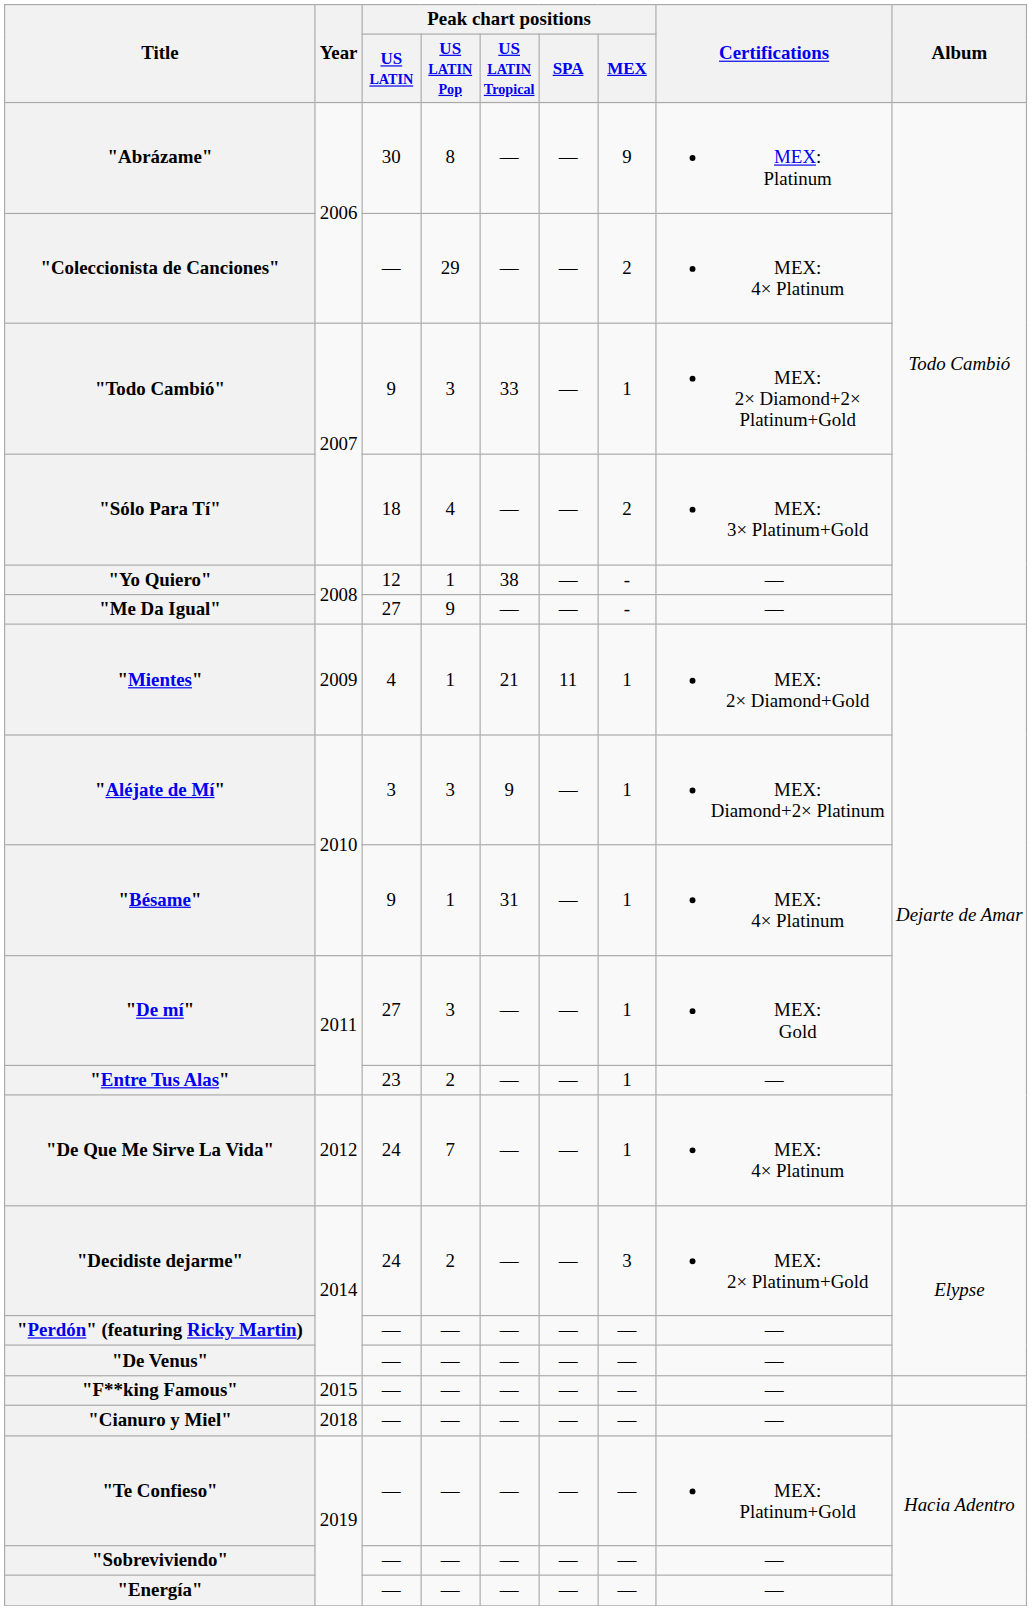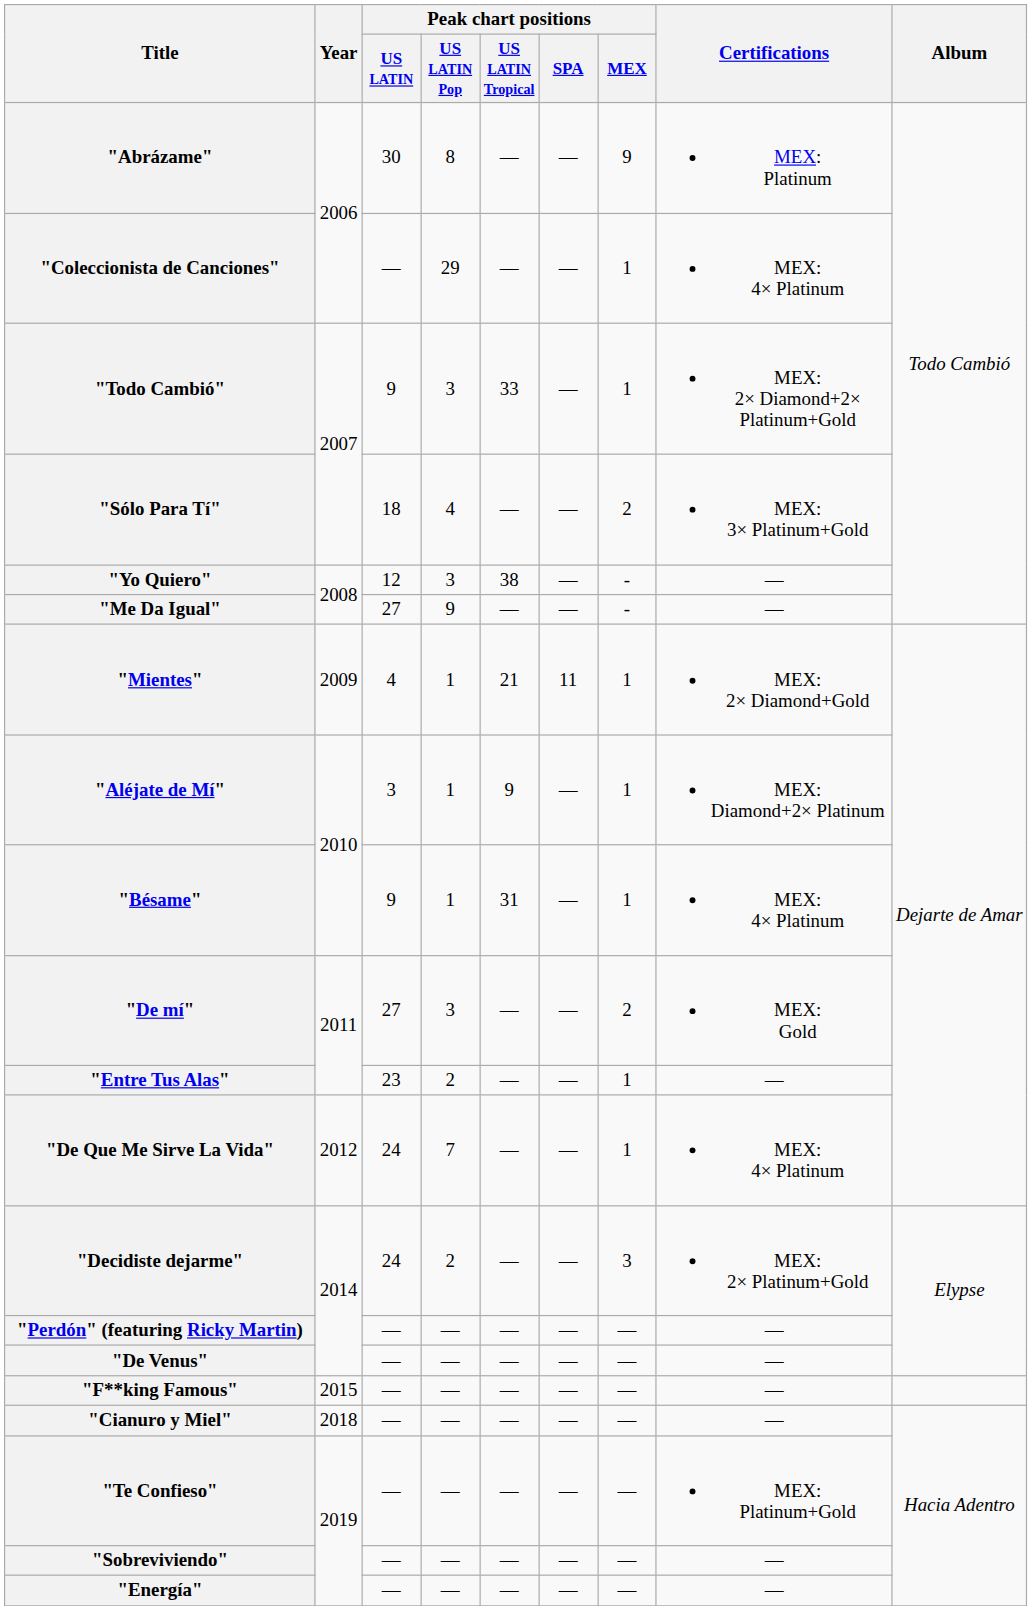 <table class="wikitable plainrowheaders" style="text-align:center;" border="1">
 <tr>
 <th scope="col" rowspan="2" style="width:16em;">Title</th>
 <th scope="col" rowspan="2">Year</th>
 <th scope="col" colspan="5">Peak chart positions</th>
 <th scope="col" rowspan="2" style="width:12em;"><a href='#'>Certifications</a></th>
 <th scope="col" rowspan="2">Album</th>
 </tr>
 <tr>
 <th scope="col" style="width:3em;font-size:90%;"><a href='#'>US <br> <small>LATIN</small></a><br></th>
 <th scope="col" style="width:3em;font-size:90%;"><a href='#'>US <br> <small>LATIN Pop</small></a><br></th>
 <th scope="col" style="width:3em;font-size:90%;"><a href='#'>US <br> <small>LATIN Tropical</small></a><br></th>
 <th scope="col" style="width:3em;font-size:90%;"><a href='#'>SPA</a><br></th>
 <th scope="col" style="width:3em;font-size:90%;"><a href='#'>MEX</a> <br></th>
 </tr>
 <tr>
 <th scope="row">"Abrázame"</th>
 <td rowspan="2">2006</td>
 <td>30</td>
 <td>8</td>
 <td>—</td>
 <td>—</td>
 <td>9</td>
 <td><br><ul><li><a href='#'>MEX</a>: <br>Platinum</li></ul></td>
 <td rowspan="6"><em>Todo Cambió</em></td>
 </tr>
 <tr>
 <th scope="row">"Coleccionista de Canciones"</th>
 <td>—</td>
 <td>29</td>
 <td>—</td>
 <td>—</td>
-<td>2</td>
+<td>1</td>
 <td><br><ul><li>MEX: <br>4× Platinum</li></ul></td>
 </tr>
 <tr>
 <th scope="row">"Todo Cambió"</th>
 <td rowspan="2">2007</td>
 <td>9</td>
 <td>3</td>
 <td>33</td>
 <td>—</td>
 <td>1</td>
 <td><br><ul><li>MEX: <br>2× Diamond+2× Platinum+Gold</li></ul></td>
 </tr>
 <tr>
 <th scope="row">"Sólo Para Tí"</th>
 <td>18</td>
 <td>4</td>
 <td>—</td>
 <td>—</td>
 <td>2</td>
 <td><br><ul><li>MEX: <br>3× Platinum+Gold</li></ul></td>
 </tr>
 <tr>
 <th scope="row">"Yo Quiero"</th>
 <td rowspan="2">2008</td>
 <td>12</td>
-<td>1</td>
+<td>3</td>
 <td>38</td>
 <td>—</td>
 <td>-</td>
 <td>—</td>
 </tr>
 <tr>
 <th scope="row">"Me Da Igual"</th>
 <td>27</td>
 <td>9</td>
 <td>—</td>
 <td>—</td>
 <td>-</td>
 <td>—</td>
 </tr>
 <tr>
 <th scope="row">"<a href='#'>Mientes</a>"</th>
 <td rowspan="1">2009</td>
 <td>4</td>
 <td>1</td>
 <td>21</td>
 <td>11</td>
 <td>1</td>
 <td><br><ul><li>MEX: <br>2× Diamond+Gold</li></ul></td>
 <td rowspan="6"><em>Dejarte de Amar</em></td>
 </tr>
 <tr>
 <th scope="row">"<a href='#'>Aléjate de Mí</a>"</th>
 <td rowspan="2">2010</td>
 <td>3</td>
-<td>3</td>
+<td>1</td>
 <td>9</td>
 <td>—</td>
 <td>1</td>
 <td><br><ul><li>MEX: <br>Diamond+2× Platinum</li></ul></td>
 </tr>
 <tr>
 <th scope="row">"<a href='#'>Bésame</a>"</th>
 <td>9</td>
 <td>1</td>
 <td>31</td>
 <td>—</td>
 <td>1</td>
 <td><br><ul><li>MEX: <br>4× Platinum</li></ul></td>
 </tr>
 <tr>
 <th scope="row">"<a href='#'>De mí</a>"</th>
 <td rowspan="2">2011</td>
 <td>27</td>
 <td>3</td>
 <td>—</td>
 <td>—</td>
-<td>1</td>
+<td>2</td>
 <td><br><ul><li>MEX: <br>Gold</li></ul></td>
 </tr>
 <tr>
 <th scope="row">"<a href='#'>Entre Tus Alas</a>"</th>
 <td>23</td>
 <td>2</td>
 <td>—</td>
 <td>—</td>
 <td>1</td>
 <td>—</td>
 </tr>
 <tr>
 <th scope="row">"De Que Me Sirve La Vida"</th>
 <td rowspan="1">2012</td>
 <td>24</td>
 <td>7</td>
 <td>—</td>
 <td>—</td>
 <td>1</td>
 <td><br><ul><li>MEX: <br>4× Platinum</li></ul></td>
 </tr>
 <tr>
 <th scope="row">"Decidiste dejarme"</th>
 <td rowspan="3">2014</td>
 <td>24</td>
 <td>2</td>
 <td>—</td>
 <td>—</td>
 <td>3</td>
 <td><br><ul><li>MEX: <br>2× Platinum+Gold</li></ul></td>
 <td rowspan="3"><em>Elypse</em></td>
 </tr>
 <tr>
 <th scope="row">"<a href='#'>Perdón</a>" (featuring <a href='#'>Ricky Martin</a>)</th>
 <td>—</td>
 <td>—</td>
 <td>—</td>
 <td>—</td>
 <td>—</td>
 <td>—</td>
 </tr>
 <tr>
 <th scope="row">"De Venus"</th>
 <td>—</td>
 <td>—</td>
 <td>—</td>
 <td>—</td>
 <td>—</td>
 <td>—</td>
 </tr>
 <tr>
 <th scope="row">"F**king Famous"</th>
 <td>2015</td>
 <td>—</td>
 <td>—</td>
 <td>—</td>
 <td>—</td>
 <td>—</td>
 <td>—</td>
 <td></td>
 </tr>
 <tr>
 <th scope="row">"Cianuro y Miel"</th>
 <td>2018</td>
 <td>—</td>
 <td>—</td>
 <td>—</td>
 <td>—</td>
 <td>—</td>
 <td>—</td>
 <td rowspan="4"><em>Hacia Adentro</em></td>
 </tr>
 <tr>
 <th scope="row">"Te Confieso"</th>
 <td rowspan="3">2019</td>
 <td>—</td>
 <td>—</td>
 <td>—</td>
 <td>—</td>
 <td>—</td>
 <td><br><ul><li>MEX: <br>Platinum+Gold</li></ul></td>
 </tr>
 <tr>
 <th scope="row">"Sobreviviendo"</th>
 <td>—</td>
 <td>—</td>
 <td>—</td>
 <td>—</td>
 <td>—</td>
 <td>—</td>
 </tr>
 <tr>
 <th scope="row">"Energía"</th>
 <td>—</td>
 <td>—</td>
 <td>—</td>
 <td>—</td>
 <td>—</td>
 <td>—</td>
 </tr>
 </table>
